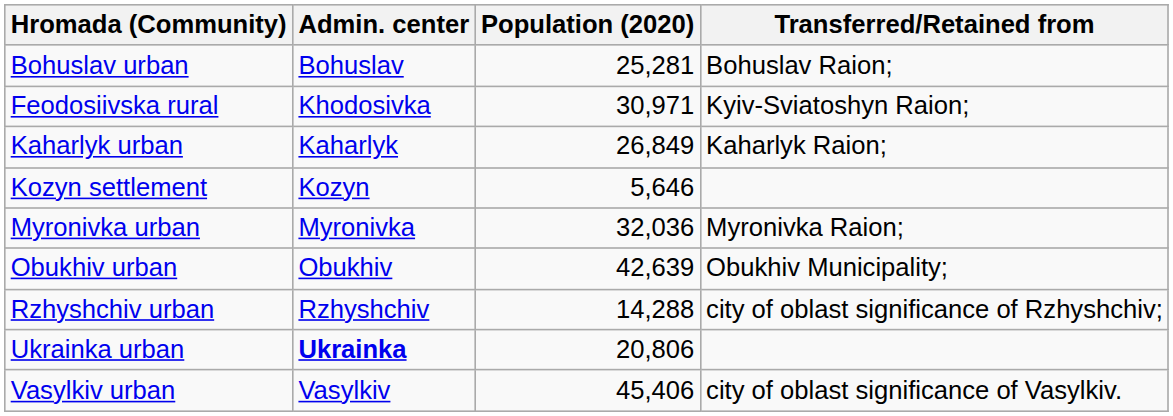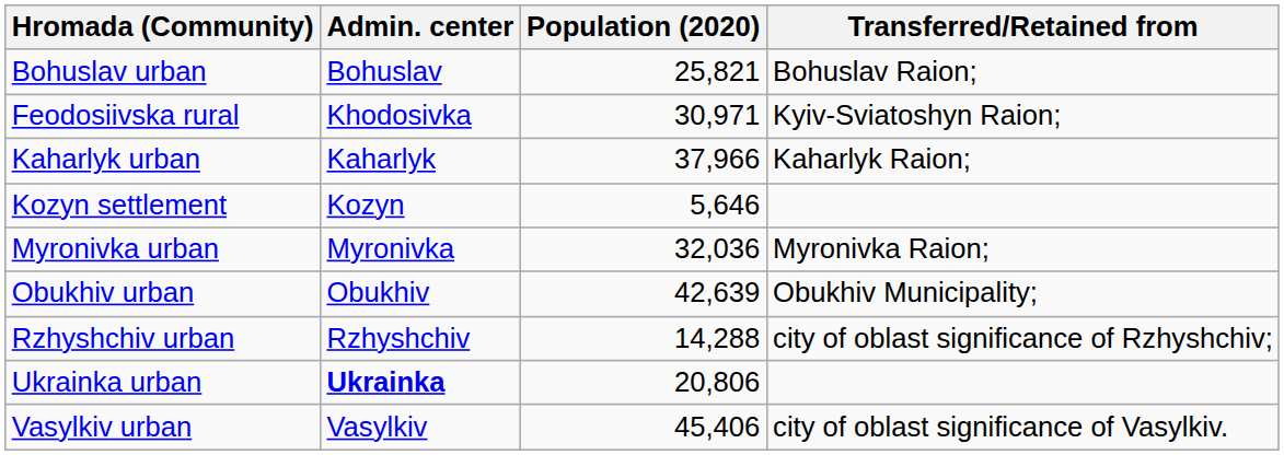 <table class="wikitable">
 <tr>
 <th>Hromada (Community)</th>
 <th>Admin. center</th>
 <th>Population (2020)</th>
 <th>Transferred/Retained from</th>
 </tr>
 <tr>
 <td><a href='#'>Bohuslav urban</a></td>
 <td><a href='#'>Bohuslav</a></td>
-<td align=right>25,281</td>
+<td align=right>25,821</td>
 <td>Bohuslav Raion;</td>
 </tr>
 <tr>
 <td><a href='#'>Feodosiivska rural</a></td>
 <td><a href='#'>Khodosivka</a></td>
 <td align=right>30,971</td>
 <td>Kyiv-Sviatoshyn Raion;</td>
 </tr>
 <tr>
 <td><a href='#'>Kaharlyk urban</a></td>
 <td><a href='#'>Kaharlyk</a></td>
-<td align=right>26,849</td>
+<td align=right>37,966</td>
 <td>Kaharlyk Raion;</td>
 </tr>
 <tr>
 <td><a href='#'>Kozyn settlement</a></td>
 <td><a href='#'>Kozyn</a></td>
 <td align=right>5,646</td>
 <td></td>
 </tr>
 <tr>
 <td><a href='#'>Myronivka urban</a></td>
 <td><a href='#'>Myronivka</a></td>
 <td align=right>32,036</td>
 <td>Myronivka Raion;</td>
 </tr>
 <tr>
 <td><a href='#'>Obukhiv urban</a></td>
 <td><a href='#'>Obukhiv</a></td>
 <td align=right>42,639</td>
 <td>Obukhiv Municipality;</td>
 </tr>
 <tr>
 <td><a href='#'>Rzhyshchiv urban</a></td>
 <td><a href='#'>Rzhyshchiv</a></td>
 <td align=right>14,288</td>
 <td>city of oblast significance of Rzhyshchiv;</td>
 </tr>
 <tr>
 <td><a href='#'>Ukrainka urban</a></td>
 <td><strong><a href='#'>Ukrainka</a></strong></td>
 <td align=right>20,806</td>
 <td></td>
 </tr>
 <tr>
 <td><a href='#'>Vasylkiv urban</a></td>
 <td><a href='#'>Vasylkiv</a></td>
 <td align=right>45,406</td>
 <td>city of oblast significance of Vasylkiv.</td>
 </tr>
 </table>
